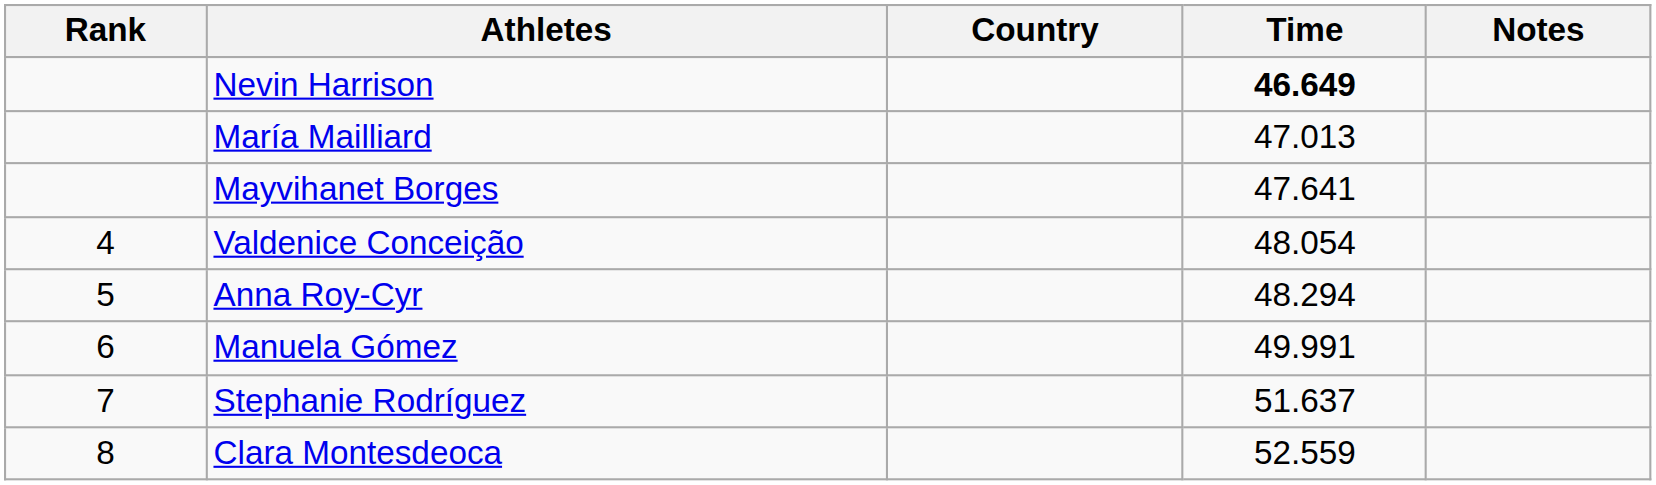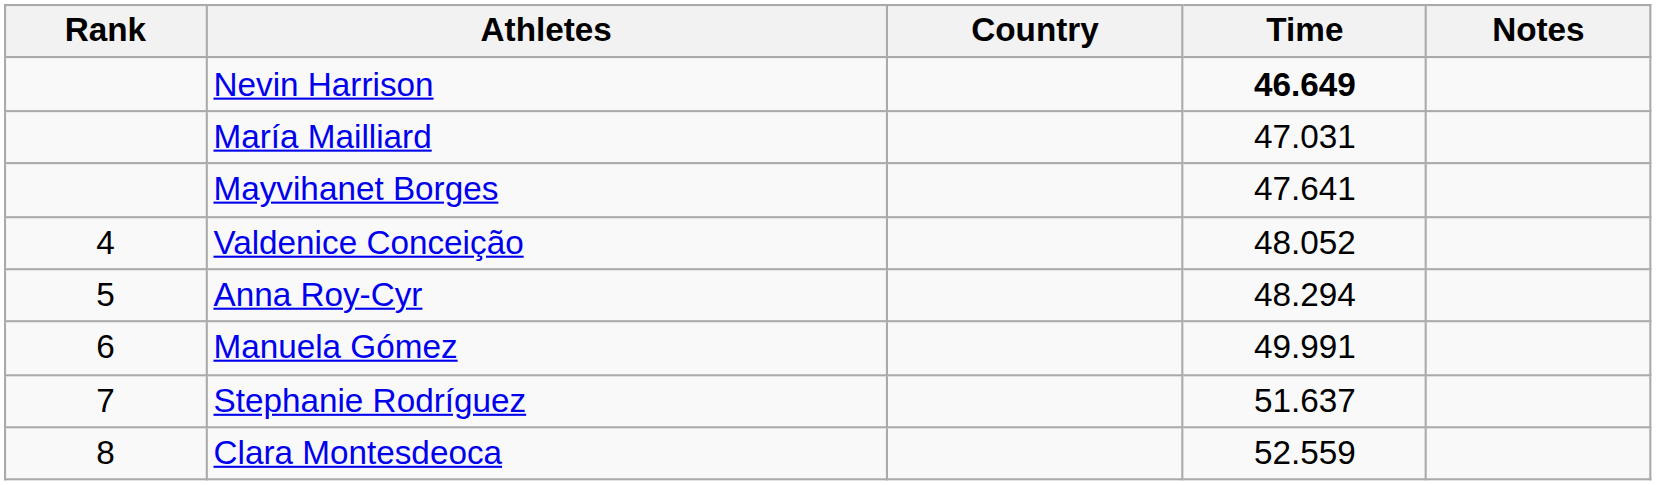 <table class="wikitable" width=50% style="text-align:center">
 <tr>
 <th>Rank</th>
 <th>Athletes</th>
 <th>Country</th>
 <th>Time</th>
 <th>Notes</th>
 </tr>
 <tr>
 <td></td>
 <td align=left><a href='#'>Nevin Harrison</a></td>
 <td align=left></td>
 <td><strong>46.649</strong></td>
 <td></td>
 </tr>
 <tr>
 <td></td>
 <td align=left><a href='#'>María Mailliard</a></td>
 <td align=left></td>
-<td>47.013</td>
+<td>47.031</td>
 <td></td>
 </tr>
 <tr>
 <td></td>
 <td align=left><a href='#'>Mayvihanet Borges</a></td>
 <td align=left></td>
 <td>47.641</td>
 <td></td>
 </tr>
 <tr>
 <td>4</td>
 <td align=left><a href='#'>Valdenice Conceição</a></td>
 <td align=left></td>
-<td>48.054</td>
+<td>48.052</td>
 <td></td>
 </tr>
 <tr>
 <td>5</td>
 <td align=left><a href='#'>Anna Roy-Cyr</a></td>
 <td align=left></td>
 <td>48.294</td>
 <td></td>
 </tr>
 <tr>
 <td>6</td>
 <td align=left><a href='#'>Manuela Gómez</a></td>
 <td align=left></td>
 <td>49.991</td>
 <td></td>
 </tr>
 <tr>
 <td>7</td>
 <td align=left><a href='#'>Stephanie Rodríguez</a></td>
 <td align=left></td>
 <td>51.637</td>
 <td></td>
 </tr>
 <tr>
 <td>8</td>
 <td align=left><a href='#'>Clara Montesdeoca</a></td>
 <td align=left></td>
 <td>52.559</td>
 <td></td>
 </tr>
 </table>
